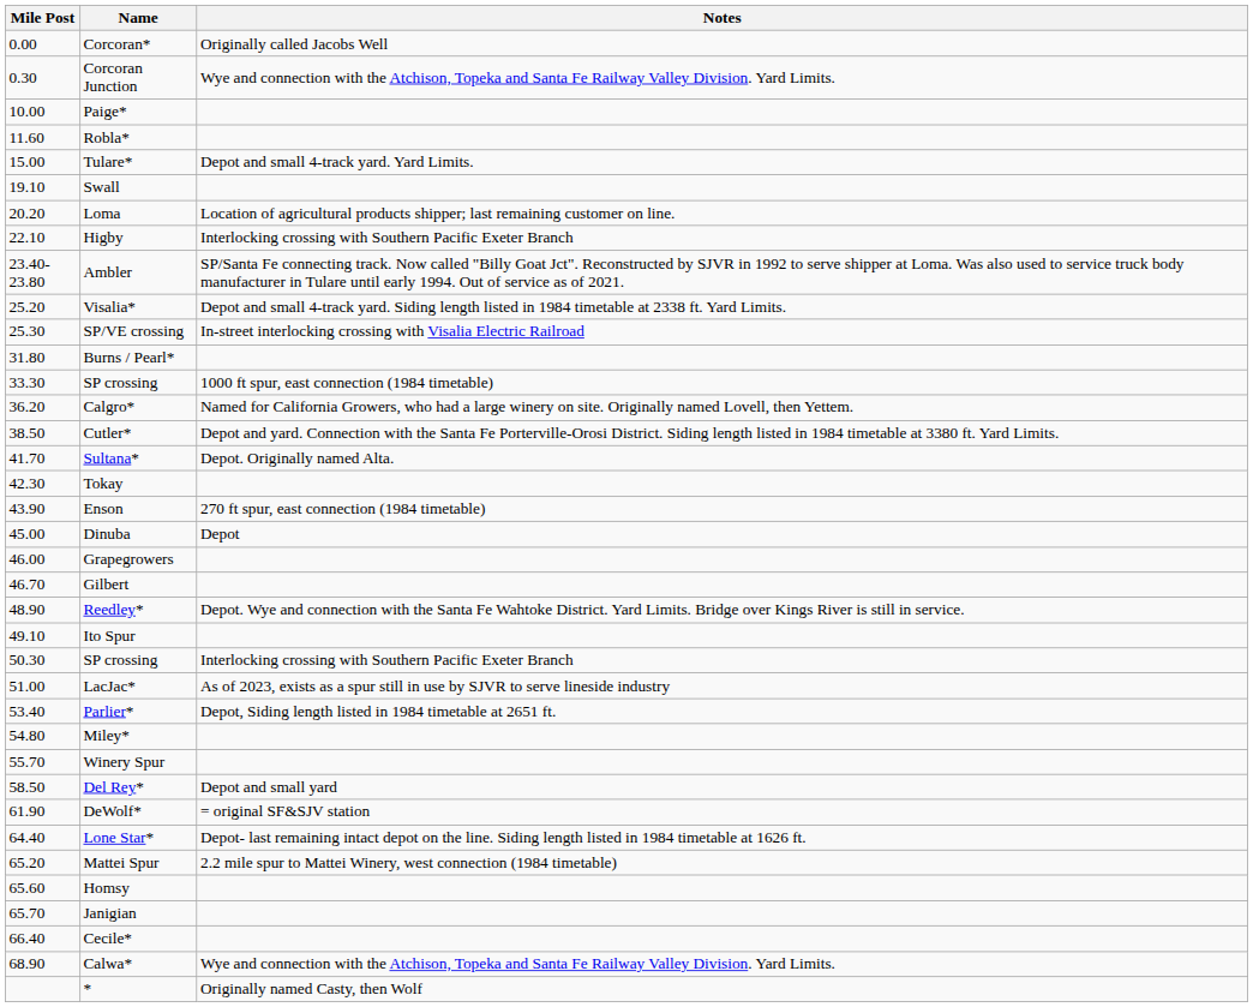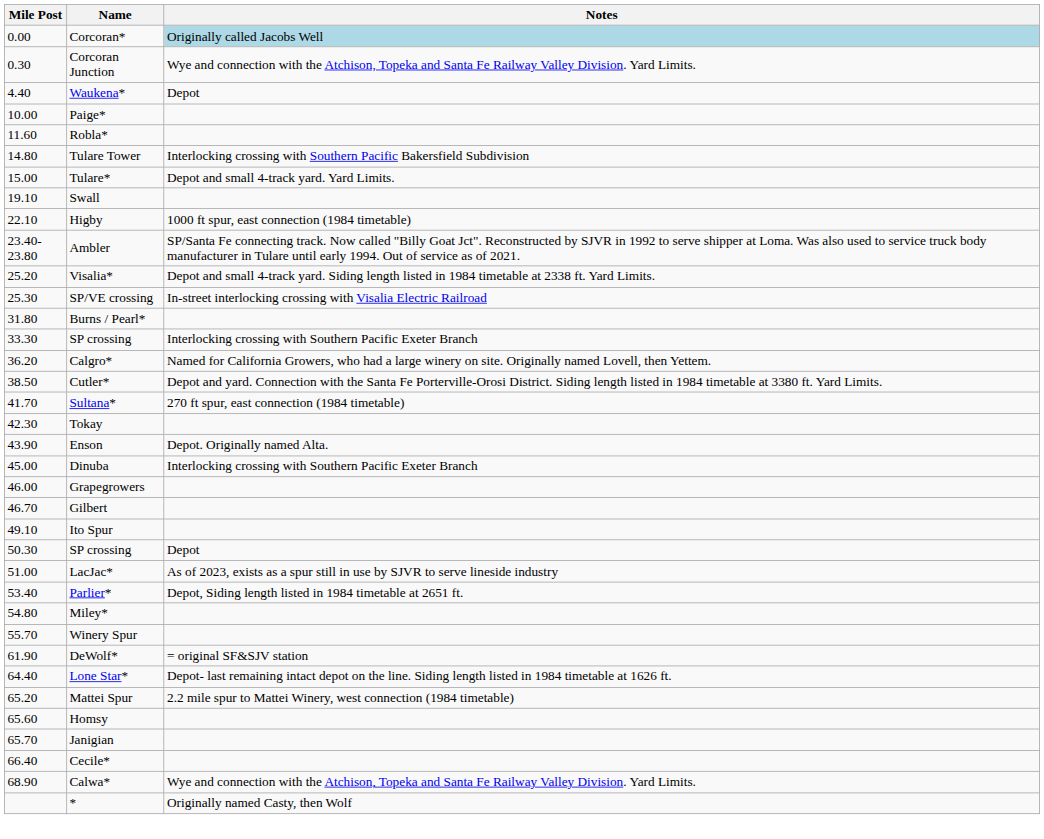 <table class="wikitable">
 <tr>
 <th>Mile Post</th>
 <th>Name</th>
 <th>Notes</th>
 </tr>
 <tr>
 <td>0.00</td>
 <td>Corcoran*</td>
-<td>Originally called Jacobs Well</td>
+<td style="background: lightblue;">Originally called Jacobs Well</td>
 </tr>
 <tr>
 <td>0.30</td>
 <td>Corcoran Junction</td>
 <td>Wye and connection with the <a href='#'>Atchison, Topeka and Santa Fe Railway Valley Division</a>. Yard Limits.</td>
+</tr>
+<tr>
+<td>4.40</td>
+<td><a href='#'>Waukena</a>*</td>
+<td>Depot</td>
 </tr>
 <tr>
 <td>10.00</td>
 <td>Paige*</td>
 <td></td>
 </tr>
 <tr>
 <td>11.60</td>
 <td>Robla*</td>
 <td></td>
 </tr>
 <tr>
+<td>14.80</td>
+<td>Tulare Tower</td>
+<td>Interlocking crossing with <a href='#'>Southern Pacific</a> Bakersfield Subdivision</td>
+</tr>
+<tr>
 <td>15.00</td>
 <td>Tulare*</td>
 <td>Depot and small 4-track yard. Yard Limits.</td>
 </tr>
 <tr>
 <td>19.10</td>
 <td>Swall</td>
 <td></td>
 </tr>
 <tr>
-<td>20.20</td>
-<td>Loma</td>
-<td>Location of agricultural products shipper; last remaining customer on line.</td>
-</tr>
-<tr>
 <td>22.10</td>
 <td>Higby</td>
-<td>Interlocking crossing with Southern Pacific Exeter Branch</td>
+<td>1000 ft spur, east connection (1984 timetable)</td>
 </tr>
 <tr>
 <td>23.40-23.80</td>
 <td>Ambler</td>
 <td>SP/Santa Fe connecting track. Now called "Billy Goat Jct". Reconstructed by SJVR in 1992 to serve shipper at Loma. Was also used to service truck body manufacturer in Tulare until early 1994.  Out of service as of 2021.</td>
 </tr>
 <tr>
 <td>25.20</td>
 <td>Visalia*</td>
 <td>Depot and small 4-track yard. Siding length listed in 1984 timetable at 2338 ft. Yard Limits.</td>
 </tr>
 <tr>
 <td>25.30</td>
 <td>SP/VE crossing</td>
 <td>In-street interlocking crossing with <a href='#'>Visalia Electric Railroad</a></td>
 </tr>
 <tr>
 <td>31.80</td>
 <td>Burns / Pearl*</td>
 <td></td>
 </tr>
 <tr>
 <td>33.30</td>
 <td>SP crossing</td>
-<td>1000 ft spur, east connection (1984 timetable)</td>
+<td>Interlocking crossing with Southern Pacific Exeter Branch</td>
 </tr>
 <tr>
 <td>36.20</td>
 <td>Calgro*</td>
 <td>Named for California Growers, who had a large winery on site. Originally named Lovell, then Yettem.</td>
 </tr>
 <tr>
 <td>38.50</td>
 <td>Cutler*</td>
 <td>Depot and yard. Connection with the Santa Fe Porterville-Orosi District. Siding length listed in 1984 timetable at 3380 ft. Yard Limits.</td>
 </tr>
 <tr>
 <td>41.70</td>
 <td><a href='#'>Sultana</a>*</td>
-<td>Depot. Originally named Alta.</td>
+<td>270 ft spur, east connection (1984 timetable)</td>
 </tr>
 <tr>
 <td>42.30</td>
 <td>Tokay</td>
 <td></td>
 </tr>
 <tr>
 <td>43.90</td>
 <td>Enson</td>
-<td>270 ft spur, east connection (1984 timetable)</td>
+<td>Depot. Originally named Alta.</td>
 </tr>
 <tr>
 <td>45.00</td>
 <td>Dinuba</td>
-<td>Depot</td>
+<td>Interlocking crossing with Southern Pacific Exeter Branch</td>
 </tr>
 <tr>
 <td>46.00</td>
 <td>Grapegrowers</td>
 <td></td>
 </tr>
 <tr>
 <td>46.70</td>
 <td>Gilbert</td>
 <td></td>
 </tr>
 <tr>
-<td>48.90</td>
-<td><a href='#'>Reedley</a>*</td>
-<td>Depot. Wye and connection with the Santa Fe Wahtoke District. Yard Limits. Bridge over Kings River is still in service.</td>
-</tr>
-<tr>
 <td>49.10</td>
 <td>Ito Spur</td>
 <td></td>
 </tr>
 <tr>
 <td>50.30</td>
 <td>SP crossing</td>
-<td>Interlocking crossing with Southern Pacific Exeter Branch</td>
+<td>Depot</td>
 </tr>
 <tr>
 <td>51.00</td>
 <td>LacJac*</td>
 <td>As of 2023, exists as a spur still in use by SJVR to serve lineside industry</td>
 </tr>
 <tr>
 <td>53.40</td>
 <td><a href='#'>Parlier</a>*</td>
 <td>Depot, Siding length listed in 1984 timetable at 2651 ft.</td>
 </tr>
 <tr>
 <td>54.80</td>
 <td>Miley*</td>
 <td></td>
 </tr>
 <tr>
 <td>55.70</td>
 <td>Winery Spur</td>
 <td></td>
-</tr>
-<tr>
-<td>58.50</td>
-<td><a href='#'>Del Rey</a>*</td>
-<td>Depot and small yard</td>
 </tr>
 <tr>
 <td>61.90</td>
 <td>DeWolf*</td>
 <td>= original SF&SJV station</td>
 </tr>
 <tr>
 <td>64.40</td>
 <td><a href='#'>Lone Star</a>*</td>
 <td>Depot- last remaining intact depot on the line. Siding length listed in 1984 timetable at 1626 ft.</td>
 </tr>
 <tr>
 <td>65.20</td>
 <td>Mattei Spur</td>
 <td>2.2 mile spur to Mattei Winery, west connection (1984 timetable)</td>
 </tr>
 <tr>
 <td>65.60</td>
 <td>Homsy</td>
 <td></td>
 </tr>
 <tr>
 <td>65.70</td>
 <td>Janigian</td>
 <td></td>
 </tr>
 <tr>
 <td>66.40</td>
 <td>Cecile*</td>
 <td></td>
 </tr>
 <tr>
 <td>68.90</td>
 <td>Calwa*</td>
 <td>Wye and connection with the <a href='#'>Atchison, Topeka and Santa Fe Railway Valley Division</a>. Yard Limits.</td>
 </tr>
 <tr>
 <td></td>
 <td>*</td>
 <td>Originally named Casty, then Wolf</td>
 </tr>
 </table>
